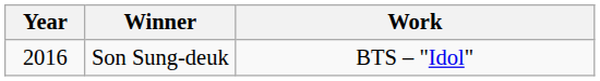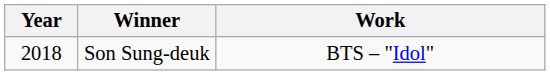 <table class="wikitable" style="text-align: center">
 <tr>
 <th width="50">Year</th>
 <th width="100">Winner</th>
 <th width="250">Work</th>
 </tr>
 <tr>
-<td>2016</td>
+<td>2018</td>
 <td>Son Sung-deuk</td>
 <td>BTS – "<a href='#'>Idol</a>"</td>
 </tr>
 </table>
